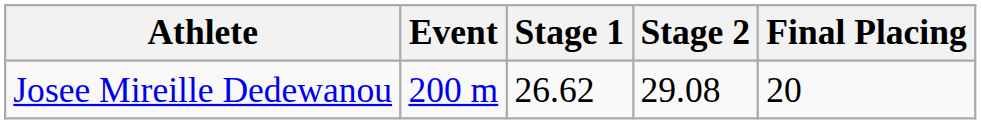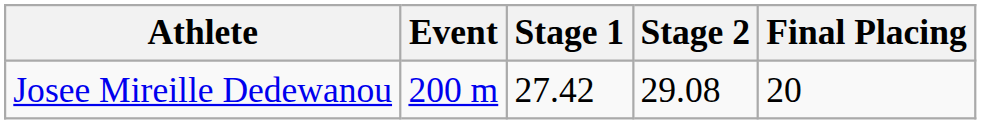 <table class="wikitable">
 <tr>
 <th>Athlete</th>
 <th>Event</th>
 <th>Stage 1</th>
 <th>Stage 2</th>
 <th>Final Placing</th>
 </tr>
 <tr>
 <td><a href='#'>Josee Mireille Dedewanou</a></td>
 <td><a href='#'>200 m</a></td>
-<td>26.62 </td>
+<td>27.42 </td>
 <td>29.08 </td>
 <td>20</td>
 </tr>
 </table>
